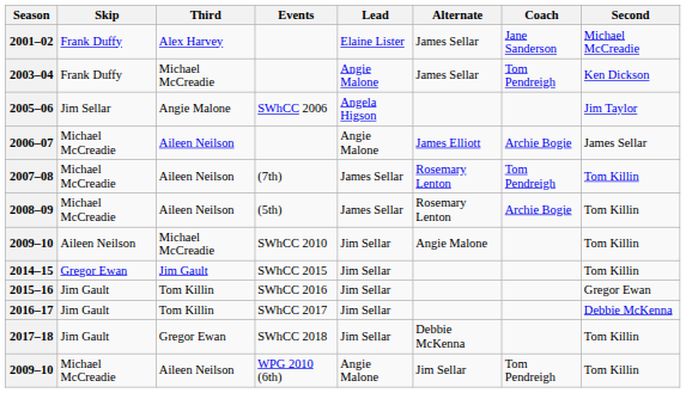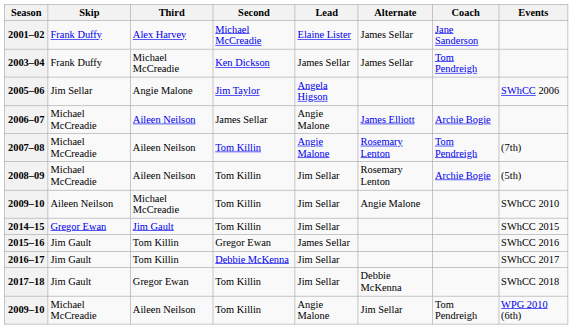 <table class="wikitable">
 <tr>
 <th scope="col" width=60>Season</th>
 <th scope="col">Skip</th>
 <th scope="col">Third</th>
-<th scope="col">Events</th>
+<th scope="col">Second</th>
 <th scope="col">Lead</th>
 <th scope="col">Alternate</th>
 <th scope="col">Coach</th>
-<th scope="col">Second</th>
+<th scope="col">Events</th>
 </tr>
 <tr>
 <th scope="row">2001–02</th>
 <td><a href='#'>Frank Duffy</a></td>
 <td><a href='#'>Alex Harvey</a></td>
-<td> </td>
+<td><a href='#'>Michael McCreadie</a></td>
 <td><a href='#'>Elaine Lister</a></td>
 <td>James Sellar</td>
 <td><a href='#'>Jane Sanderson</a></td>
-<td><a href='#'>Michael McCreadie</a></td>
+<td> </td>
 </tr>
 <tr>
 <th scope="row">2003–04</th>
 <td>Frank Duffy</td>
 <td>Michael McCreadie</td>
-<td> </td>
-<td><a href='#'>Angie Malone</a></td>
+<td><a href='#'>Ken Dickson</a></td>
+<td>James Sellar</td>
 <td>James Sellar</td>
 <td><a href='#'>Tom Pendreigh</a></td>
-<td><a href='#'>Ken Dickson</a></td>
+<td> </td>
 </tr>
 <tr>
 <th scope="row">2005–06</th>
 <td>Jim Sellar</td>
 <td>Angie Malone</td>
-<td><a href='#'>SWhCC</a> 2006 </td>
+<td><a href='#'>Jim Taylor</a></td>
 <td><a href='#'>Angela Higson</a></td>
 <td></td>
 <td></td>
-<td><a href='#'>Jim Taylor</a></td>
+<td><a href='#'>SWhCC</a> 2006 </td>
 </tr>
 <tr>
 <th scope="row">2006–07</th>
 <td>Michael McCreadie</td>
 <td><a href='#'>Aileen Neilson</a></td>
-<td> </td>
+<td>James Sellar</td>
 <td>Angie Malone</td>
 <td><a href='#'>James Elliott</a></td>
 <td><a href='#'>Archie Bogie</a></td>
-<td>James Sellar</td>
+<td> </td>
 </tr>
 <tr>
 <th scope="row">2007–08</th>
 <td>Michael McCreadie</td>
 <td>Aileen Neilson</td>
-<td> (7th)</td>
-<td>James Sellar</td>
+<td><a href='#'>Tom Killin</a></td>
+<td><a href='#'>Angie Malone</a></td>
 <td><a href='#'>Rosemary Lenton</a></td>
 <td><a href='#'>Tom Pendreigh</a></td>
-<td><a href='#'>Tom Killin</a></td>
+<td> (7th)</td>
 </tr>
 <tr>
 <th scope="row">2008–09</th>
 <td>Michael McCreadie</td>
 <td>Aileen Neilson</td>
-<td> (5th)</td>
-<td>James Sellar</td>
+<td>Tom Killin</td>
+<td>Jim Sellar</td>
 <td>Rosemary Lenton</td>
 <td><a href='#'>Archie Bogie</a></td>
-<td>Tom Killin</td>
+<td> (5th)</td>
 </tr>
 <tr>
 <th scope="row">2009–10</th>
 <td>Aileen Neilson</td>
 <td>Michael McCreadie</td>
-<td>SWhCC 2010 </td>
+<td>Tom Killin</td>
 <td>Jim Sellar</td>
 <td>Angie Malone</td>
 <td></td>
-<td>Tom Killin</td>
+<td>SWhCC 2010 </td>
 </tr>
 <tr>
 <th scope="row">2014–15</th>
 <td><a href='#'>Gregor Ewan</a></td>
 <td><a href='#'>Jim Gault</a></td>
-<td>SWhCC 2015 </td>
+<td>Tom Killin</td>
 <td>Jim Sellar</td>
 <td></td>
 <td></td>
-<td>Tom Killin</td>
+<td>SWhCC 2015 </td>
 </tr>
 <tr>
 <th scope="row">2015–16</th>
 <td>Jim Gault</td>
 <td>Tom Killin</td>
-<td>SWhCC 2016 </td>
-<td>Jim Sellar</td>
+<td>Gregor Ewan</td>
+<td>James Sellar</td>
 <td></td>
 <td></td>
-<td>Gregor Ewan</td>
+<td>SWhCC 2016 </td>
 </tr>
 <tr>
 <th scope="row">2016–17</th>
 <td>Jim Gault</td>
 <td>Tom Killin</td>
-<td>SWhCC 2017 </td>
+<td><a href='#'>Debbie McKenna</a></td>
 <td>Jim Sellar</td>
 <td></td>
 <td></td>
-<td><a href='#'>Debbie McKenna</a></td>
+<td>SWhCC 2017 </td>
 </tr>
 <tr>
 <th scope="row">2017–18</th>
 <td>Jim Gault</td>
 <td>Gregor Ewan</td>
-<td>SWhCC 2018 </td>
+<td>Tom Killin</td>
 <td>Jim Sellar</td>
 <td>Debbie McKenna</td>
 <td></td>
-<td>Tom Killin</td>
+<td>SWhCC 2018 </td>
 </tr>
 <tr>
 <th scope="row">2009–10</th>
 <td>Michael McCreadie</td>
 <td>Aileen Neilson</td>
-<td><a href='#'>WPG 2010</a> (6th)</td>
+<td>Tom Killin</td>
 <td>Angie Malone</td>
 <td>Jim Sellar</td>
 <td>Tom Pendreigh</td>
-<td>Tom Killin</td>
+<td><a href='#'>WPG 2010</a> (6th)</td>
 </tr>
 </table>
